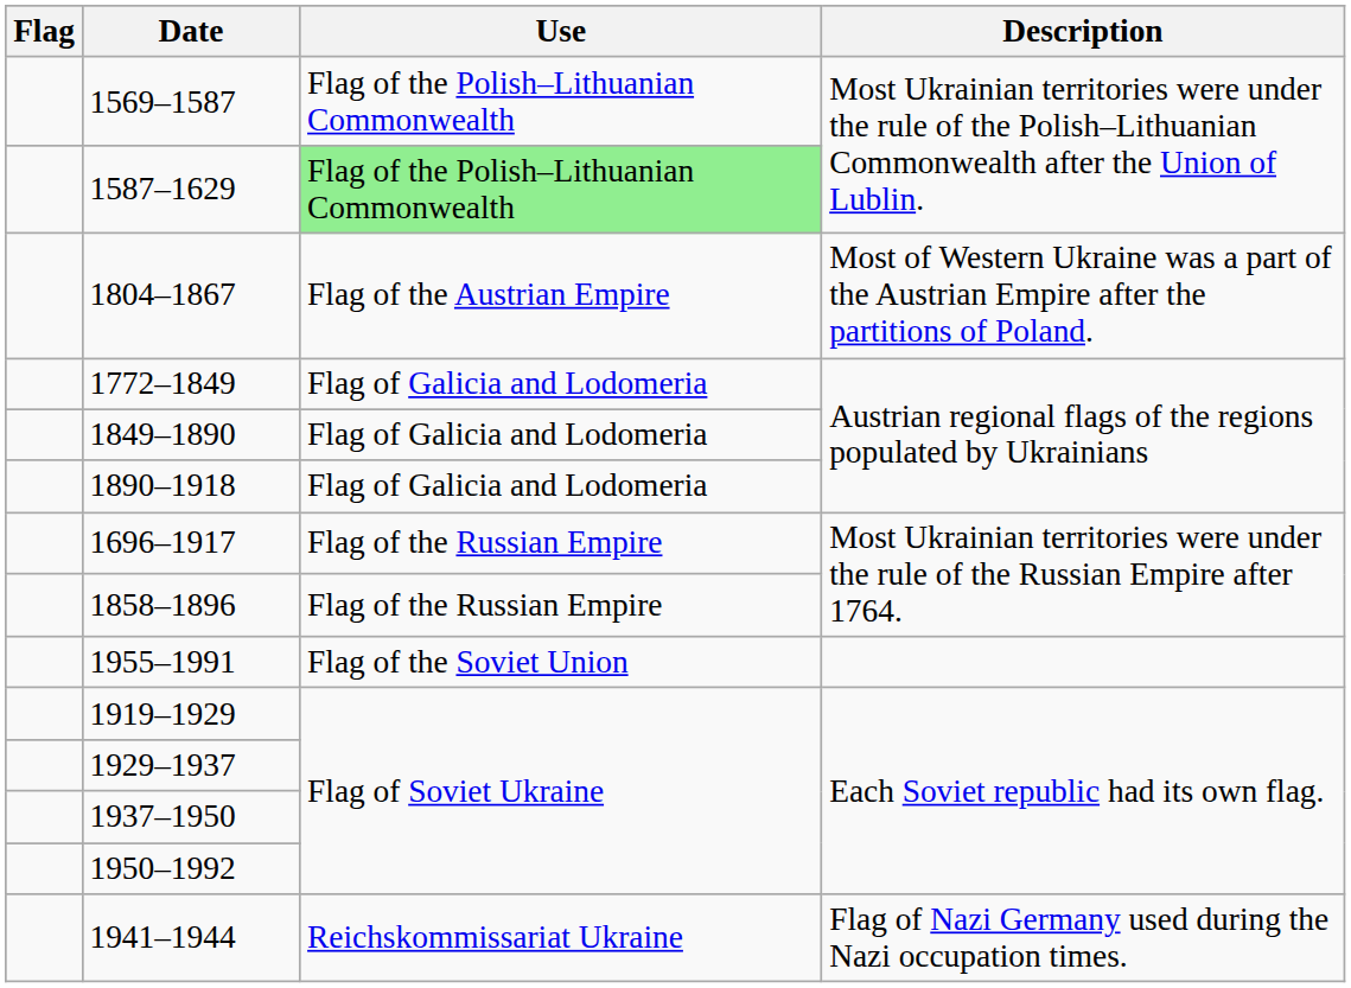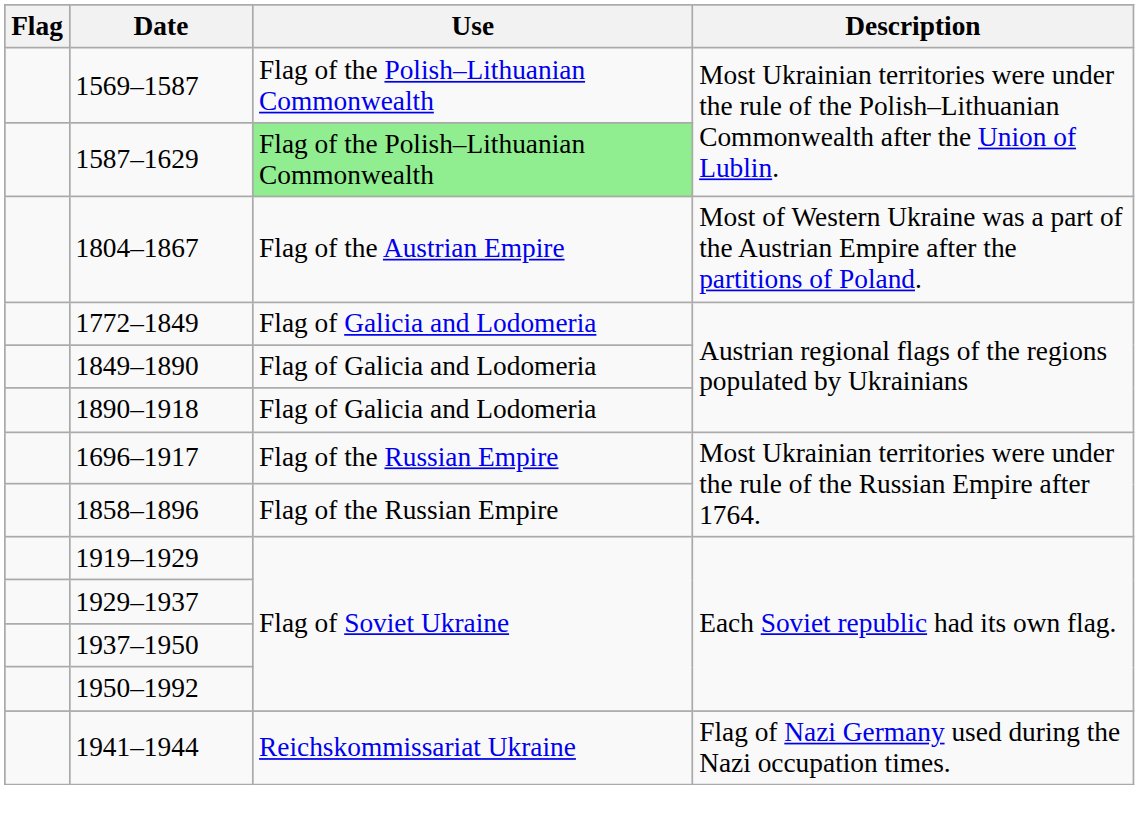 <table class="wikitable">
 <tr>
 <th>Flag</th>
 <th style="width:100px;">Date</th>
 <th style="width:250px;">Use</th>
 <th style="width:250px;">Description</th>
 </tr>
 <tr>
 <td></td>
 <td>1569–1587</td>
 <td>Flag of the <a href='#'>Polish–Lithuanian Commonwealth</a></td>
 <td rowspan="2">Most Ukrainian territories were under the rule of the Polish–Lithuanian Commonwealth after the <a href='#'>Union of Lublin</a>.</td>
 </tr>
 <tr>
 <td></td>
 <td>1587–1629</td>
 <td style="background: lightgreen;">Flag of the Polish–Lithuanian Commonwealth</td>
 </tr>
 <tr>
 <td></td>
 <td>1804–1867</td>
 <td>Flag of the <a href='#'>Austrian Empire</a></td>
 <td>Most of Western Ukraine was a part of the Austrian Empire after the <a href='#'>partitions of Poland</a>.</td>
 </tr>
 <tr>
 <td></td>
 <td>1772–1849</td>
 <td>Flag of <a href='#'>Galicia and Lodomeria</a></td>
 <td rowspan="3">Austrian regional flags of the regions populated by Ukrainians</td>
 </tr>
 <tr>
 <td></td>
 <td>1849–1890</td>
 <td>Flag of Galicia and Lodomeria</td>
 </tr>
 <tr>
 <td></td>
 <td>1890–1918</td>
 <td>Flag of Galicia and Lodomeria</td>
 </tr>
 <tr>
 <td></td>
 <td>1696–1917</td>
 <td>Flag of the <a href='#'>Russian Empire</a></td>
 <td rowspan="2">Most Ukrainian territories were under the rule of the Russian Empire after 1764.</td>
 </tr>
 <tr>
 <td></td>
 <td>1858–1896</td>
 <td>Flag of the Russian Empire</td>
 </tr>
 <tr>
 <td></td>
-<td>1955–1991</td>
-<td>Flag of the <a href='#'>Soviet Union</a></td>
-<td></td>
-</tr>
-<tr>
-<td></td>
 <td>1919–1929</td>
 <td rowspan="4">Flag of <a href='#'>Soviet Ukraine</a></td>
 <td rowspan="4">Each <a href='#'>Soviet republic</a> had its own flag.</td>
 </tr>
 <tr>
 <td></td>
 <td>1929–1937</td>
 </tr>
 <tr>
 <td></td>
 <td>1937–1950</td>
 </tr>
 <tr>
 <td></td>
 <td>1950–1992</td>
 </tr>
 <tr>
 <td></td>
 <td>1941–1944</td>
 <td><a href='#'>Reichskommissariat Ukraine</a></td>
 <td>Flag of <a href='#'>Nazi Germany</a> used during the Nazi occupation times.</td>
 </tr>
 </table>
